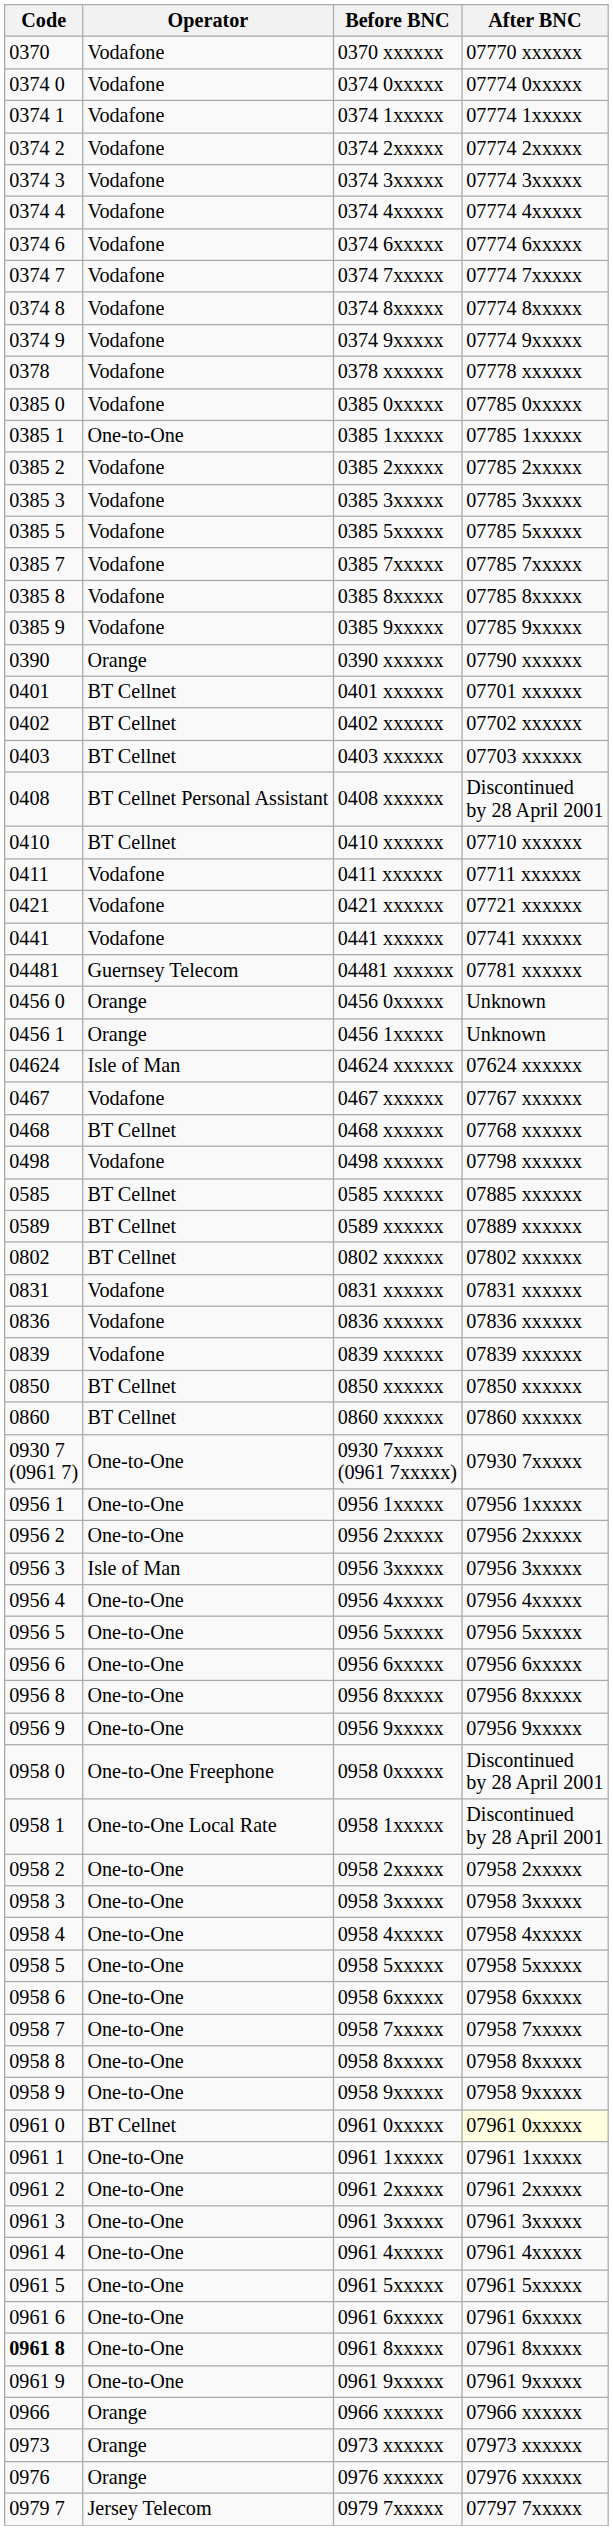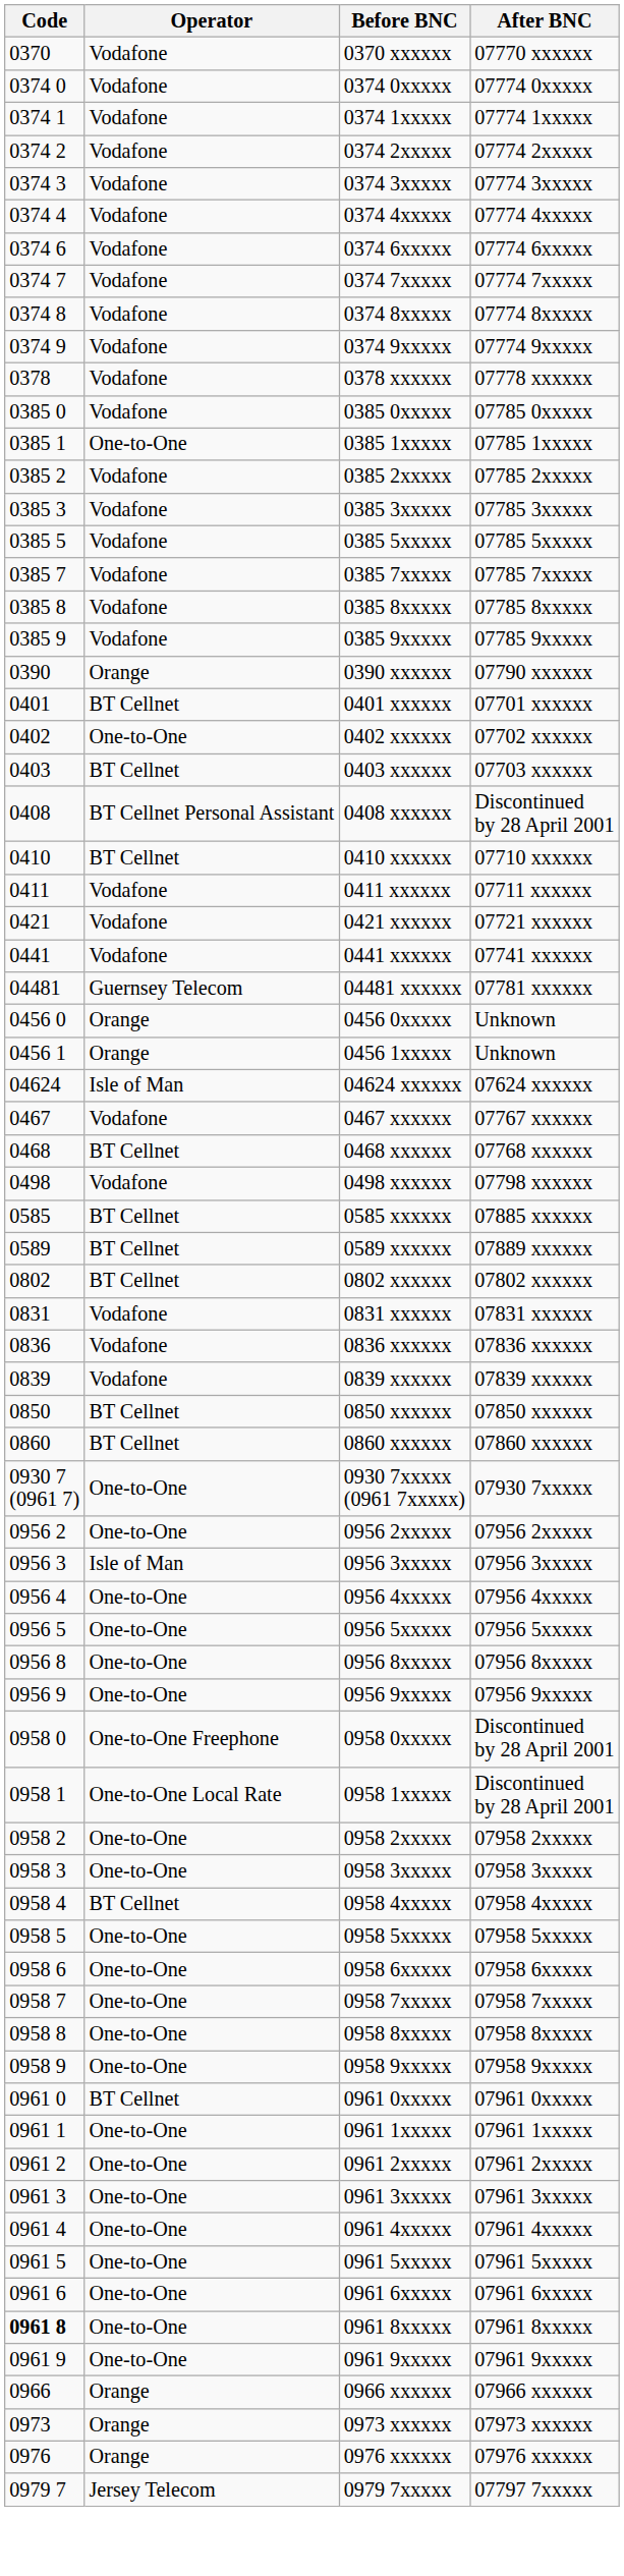 <table class="wikitable">
 <tr>
 <th>Code</th>
 <th>Operator</th>
 <th>Before BNC</th>
 <th>After BNC</th>
 </tr>
 <tr>
 <td>0370</td>
 <td>Vodafone</td>
 <td>0370 xxxxxx</td>
 <td>07770 xxxxxx</td>
 </tr>
 <tr>
 <td>0374 0</td>
 <td>Vodafone</td>
 <td>0374 0xxxxx</td>
 <td>07774 0xxxxx</td>
 </tr>
 <tr>
 <td>0374 1</td>
 <td>Vodafone</td>
 <td>0374 1xxxxx</td>
 <td>07774 1xxxxx</td>
 </tr>
 <tr>
 <td>0374 2</td>
 <td>Vodafone</td>
 <td>0374 2xxxxx</td>
 <td>07774 2xxxxx</td>
 </tr>
 <tr>
 <td>0374 3</td>
 <td>Vodafone</td>
 <td>0374 3xxxxx</td>
 <td>07774 3xxxxx</td>
 </tr>
 <tr>
 <td>0374 4</td>
 <td>Vodafone</td>
 <td>0374 4xxxxx</td>
 <td>07774 4xxxxx</td>
 </tr>
 <tr>
 <td>0374 6</td>
 <td>Vodafone</td>
 <td>0374 6xxxxx</td>
 <td>07774 6xxxxx</td>
 </tr>
 <tr>
 <td>0374 7</td>
 <td>Vodafone</td>
 <td>0374 7xxxxx</td>
 <td>07774 7xxxxx</td>
 </tr>
 <tr>
 <td>0374 8</td>
 <td>Vodafone</td>
 <td>0374 8xxxxx</td>
 <td>07774 8xxxxx</td>
 </tr>
 <tr>
 <td>0374 9</td>
 <td>Vodafone</td>
 <td>0374 9xxxxx</td>
 <td>07774 9xxxxx</td>
 </tr>
 <tr>
 <td>0378</td>
 <td>Vodafone</td>
 <td>0378 xxxxxx</td>
 <td>07778 xxxxxx</td>
 </tr>
 <tr>
 <td>0385 0</td>
 <td>Vodafone</td>
 <td>0385 0xxxxx</td>
 <td>07785 0xxxxx</td>
 </tr>
 <tr>
 <td>0385 1</td>
 <td>One-to-One</td>
 <td>0385 1xxxxx</td>
 <td>07785 1xxxxx</td>
 </tr>
 <tr>
 <td>0385 2</td>
 <td>Vodafone</td>
 <td>0385 2xxxxx</td>
 <td>07785 2xxxxx</td>
 </tr>
 <tr>
 <td>0385 3</td>
 <td>Vodafone</td>
 <td>0385 3xxxxx</td>
 <td>07785 3xxxxx</td>
 </tr>
 <tr>
 <td>0385 5</td>
 <td>Vodafone</td>
 <td>0385 5xxxxx</td>
 <td>07785 5xxxxx</td>
 </tr>
 <tr>
 <td>0385 7</td>
 <td>Vodafone</td>
 <td>0385 7xxxxx</td>
 <td>07785 7xxxxx</td>
 </tr>
 <tr>
 <td>0385 8</td>
 <td>Vodafone</td>
 <td>0385 8xxxxx</td>
 <td>07785 8xxxxx</td>
 </tr>
 <tr>
 <td>0385 9</td>
 <td>Vodafone</td>
 <td>0385 9xxxxx</td>
 <td>07785 9xxxxx</td>
 </tr>
 <tr>
 <td>0390</td>
 <td>Orange</td>
 <td>0390 xxxxxx</td>
 <td>07790 xxxxxx</td>
 </tr>
 <tr>
 <td>0401</td>
 <td>BT Cellnet</td>
 <td>0401 xxxxxx</td>
 <td>07701 xxxxxx</td>
 </tr>
 <tr>
 <td>0402</td>
-<td>BT Cellnet</td>
+<td>One-to-One</td>
 <td>0402 xxxxxx</td>
 <td>07702 xxxxxx</td>
 </tr>
 <tr>
 <td>0403</td>
 <td>BT Cellnet</td>
 <td>0403 xxxxxx</td>
 <td>07703 xxxxxx</td>
 </tr>
 <tr>
 <td>0408</td>
 <td>BT Cellnet Personal Assistant</td>
 <td>0408 xxxxxx</td>
 <td>Discontinued<br>by 28 April 2001</td>
 </tr>
 <tr>
 <td>0410</td>
 <td>BT Cellnet</td>
 <td>0410 xxxxxx</td>
 <td>07710 xxxxxx</td>
 </tr>
 <tr>
 <td>0411</td>
 <td>Vodafone</td>
 <td>0411 xxxxxx</td>
 <td>07711 xxxxxx</td>
 </tr>
 <tr>
 <td>0421</td>
 <td>Vodafone</td>
 <td>0421 xxxxxx</td>
 <td>07721 xxxxxx</td>
 </tr>
 <tr>
 <td>0441</td>
 <td>Vodafone</td>
 <td>0441 xxxxxx</td>
 <td>07741 xxxxxx</td>
 </tr>
 <tr>
 <td>04481</td>
 <td>Guernsey Telecom</td>
 <td>04481 xxxxxx</td>
 <td>07781 xxxxxx</td>
 </tr>
 <tr>
 <td>0456 0</td>
 <td>Orange</td>
 <td>0456 0xxxxx</td>
 <td>Unknown</td>
 </tr>
 <tr>
 <td>0456 1</td>
 <td>Orange</td>
 <td>0456 1xxxxx</td>
 <td>Unknown</td>
 </tr>
 <tr>
 <td>04624</td>
 <td>Isle of Man</td>
 <td>04624 xxxxxx</td>
 <td>07624 xxxxxx</td>
 </tr>
 <tr>
 <td>0467</td>
 <td>Vodafone</td>
 <td>0467 xxxxxx</td>
 <td>07767 xxxxxx</td>
 </tr>
 <tr>
 <td>0468</td>
 <td>BT Cellnet</td>
 <td>0468 xxxxxx</td>
 <td>07768 xxxxxx</td>
 </tr>
 <tr>
 <td>0498</td>
 <td>Vodafone</td>
 <td>0498 xxxxxx</td>
 <td>07798 xxxxxx</td>
 </tr>
 <tr>
 <td>0585</td>
 <td>BT Cellnet</td>
 <td>0585 xxxxxx</td>
 <td>07885 xxxxxx</td>
 </tr>
 <tr>
 <td>0589</td>
 <td>BT Cellnet</td>
 <td>0589 xxxxxx</td>
 <td>07889 xxxxxx</td>
 </tr>
 <tr>
 <td>0802</td>
 <td>BT Cellnet</td>
 <td>0802 xxxxxx</td>
 <td>07802 xxxxxx</td>
 </tr>
 <tr>
 <td>0831</td>
 <td>Vodafone</td>
 <td>0831 xxxxxx</td>
 <td>07831 xxxxxx</td>
 </tr>
 <tr>
 <td>0836</td>
 <td>Vodafone</td>
 <td>0836 xxxxxx</td>
 <td>07836 xxxxxx</td>
 </tr>
 <tr>
 <td>0839</td>
 <td>Vodafone</td>
 <td>0839 xxxxxx</td>
 <td>07839 xxxxxx</td>
 </tr>
 <tr>
 <td>0850</td>
 <td>BT Cellnet</td>
 <td>0850 xxxxxx</td>
 <td>07850 xxxxxx</td>
 </tr>
 <tr>
 <td>0860</td>
 <td>BT Cellnet</td>
 <td>0860 xxxxxx</td>
 <td>07860 xxxxxx</td>
 </tr>
 <tr>
 <td>0930 7<br>(0961 7)</td>
 <td>One-to-One</td>
 <td>0930 7xxxxx<br>(0961 7xxxxx)</td>
 <td>07930 7xxxxx</td>
 </tr>
 <tr>
-<td>0956 1</td>
-<td>One-to-One</td>
-<td>0956 1xxxxx</td>
-<td>07956 1xxxxx</td>
-</tr>
-<tr>
 <td>0956 2</td>
 <td>One-to-One</td>
 <td>0956 2xxxxx</td>
 <td>07956 2xxxxx</td>
 </tr>
 <tr>
 <td>0956 3</td>
 <td>Isle of Man</td>
 <td>0956 3xxxxx</td>
 <td>07956 3xxxxx</td>
 </tr>
 <tr>
 <td>0956 4</td>
 <td>One-to-One</td>
 <td>0956 4xxxxx</td>
 <td>07956 4xxxxx</td>
 </tr>
 <tr>
 <td>0956 5</td>
 <td>One-to-One</td>
 <td>0956 5xxxxx</td>
 <td>07956 5xxxxx</td>
-</tr>
-<tr>
-<td>0956 6</td>
-<td>One-to-One</td>
-<td>0956 6xxxxx</td>
-<td>07956 6xxxxx</td>
 </tr>
 <tr>
 <td>0956 8</td>
 <td>One-to-One</td>
 <td>0956 8xxxxx</td>
 <td>07956 8xxxxx</td>
 </tr>
 <tr>
 <td>0956 9</td>
 <td>One-to-One</td>
 <td>0956 9xxxxx</td>
 <td>07956 9xxxxx</td>
 </tr>
 <tr>
 <td>0958 0</td>
 <td>One-to-One Freephone</td>
 <td>0958 0xxxxx</td>
 <td>Discontinued<br>by 28 April 2001</td>
 </tr>
 <tr>
 <td>0958 1</td>
 <td>One-to-One Local Rate</td>
 <td>0958 1xxxxx</td>
 <td>Discontinued<br>by 28 April 2001</td>
 </tr>
 <tr>
 <td>0958 2</td>
 <td>One-to-One</td>
 <td>0958 2xxxxx</td>
 <td>07958 2xxxxx</td>
 </tr>
 <tr>
 <td>0958 3</td>
 <td>One-to-One</td>
 <td>0958 3xxxxx</td>
 <td>07958 3xxxxx</td>
 </tr>
 <tr>
 <td>0958 4</td>
-<td>One-to-One</td>
+<td>BT Cellnet</td>
 <td>0958 4xxxxx</td>
 <td>07958 4xxxxx</td>
 </tr>
 <tr>
 <td>0958 5</td>
 <td>One-to-One</td>
 <td>0958 5xxxxx</td>
 <td>07958 5xxxxx</td>
 </tr>
 <tr>
 <td>0958 6</td>
 <td>One-to-One</td>
 <td>0958 6xxxxx</td>
 <td>07958 6xxxxx</td>
 </tr>
 <tr>
 <td>0958 7</td>
 <td>One-to-One</td>
 <td>0958 7xxxxx</td>
 <td>07958 7xxxxx</td>
 </tr>
 <tr>
 <td>0958 8</td>
 <td>One-to-One</td>
 <td>0958 8xxxxx</td>
 <td>07958 8xxxxx</td>
 </tr>
 <tr>
 <td>0958 9</td>
 <td>One-to-One</td>
 <td>0958 9xxxxx</td>
 <td>07958 9xxxxx</td>
 </tr>
 <tr>
 <td>0961 0</td>
 <td>BT Cellnet</td>
 <td>0961 0xxxxx</td>
-<td style="background: lightyellow;">07961 0xxxxx</td>
+<td>07961 0xxxxx</td>
 </tr>
 <tr>
 <td>0961 1</td>
 <td>One-to-One</td>
 <td>0961 1xxxxx</td>
 <td>07961 1xxxxx</td>
 </tr>
 <tr>
 <td>0961 2</td>
 <td>One-to-One</td>
 <td>0961 2xxxxx</td>
 <td>07961 2xxxxx</td>
 </tr>
 <tr>
 <td>0961 3</td>
 <td>One-to-One</td>
 <td>0961 3xxxxx</td>
 <td>07961 3xxxxx</td>
 </tr>
 <tr>
 <td>0961 4</td>
 <td>One-to-One</td>
 <td>0961 4xxxxx</td>
 <td>07961 4xxxxx</td>
 </tr>
 <tr>
 <td>0961 5</td>
 <td>One-to-One</td>
 <td>0961 5xxxxx</td>
 <td>07961 5xxxxx</td>
 </tr>
 <tr>
 <td>0961 6</td>
 <td>One-to-One</td>
 <td>0961 6xxxxx</td>
 <td>07961 6xxxxx</td>
 </tr>
 <tr>
 <td><strong>0961 8</strong></td>
 <td>One-to-One</td>
 <td>0961 8xxxxx</td>
 <td>07961 8xxxxx</td>
 </tr>
 <tr>
 <td>0961 9</td>
 <td>One-to-One</td>
 <td>0961 9xxxxx</td>
 <td>07961 9xxxxx</td>
 </tr>
 <tr>
 <td>0966</td>
 <td>Orange</td>
 <td>0966 xxxxxx</td>
 <td>07966 xxxxxx</td>
 </tr>
 <tr>
 <td>0973</td>
 <td>Orange</td>
 <td>0973 xxxxxx</td>
 <td>07973 xxxxxx</td>
 </tr>
 <tr>
 <td>0976</td>
 <td>Orange</td>
 <td>0976 xxxxxx</td>
 <td>07976 xxxxxx</td>
 </tr>
 <tr>
 <td>0979 7</td>
 <td>Jersey Telecom</td>
 <td>0979 7xxxxx</td>
 <td>07797 7xxxxx</td>
 </tr>
 </table>
